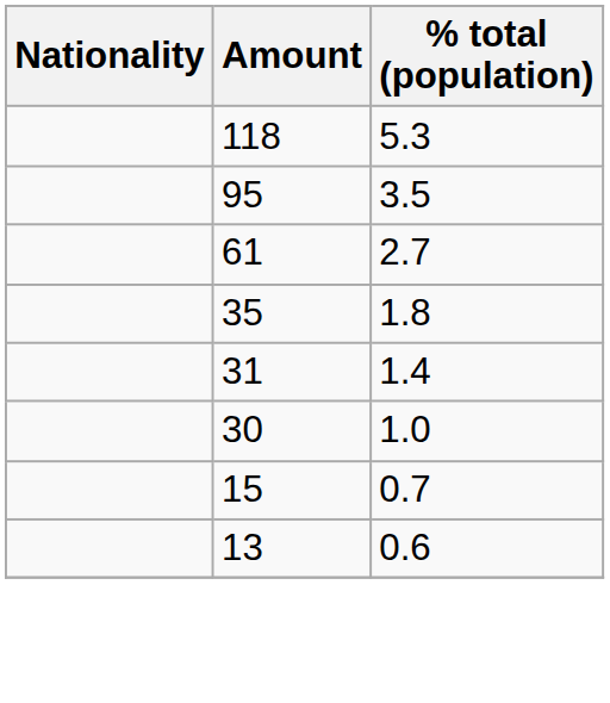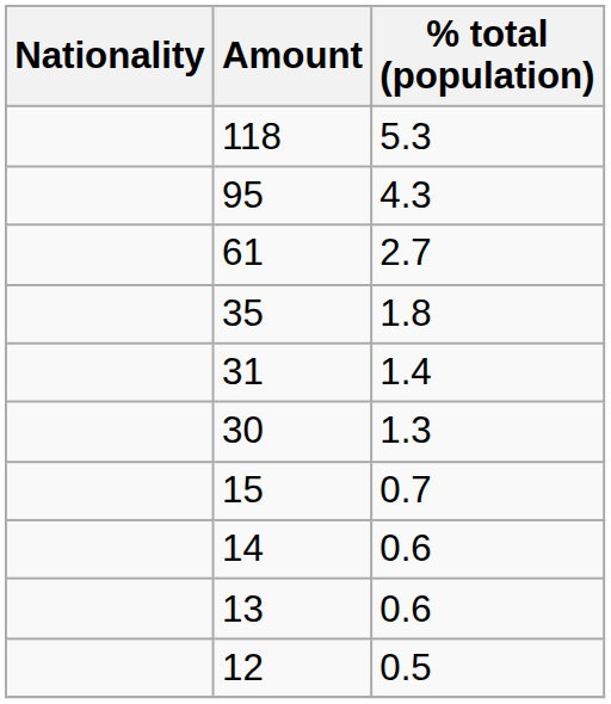 <table class="wikitable floatright">
 <tr>
 <th>Nationality</th>
 <th>Amount</th>
 <th>% total<br>(population)</th>
 </tr>
 <tr>
 <td></td>
 <td>118</td>
 <td>5.3</td>
 </tr>
 <tr>
 <td></td>
 <td>95</td>
-<td>3.5</td>
+<td>4.3</td>
 </tr>
 <tr>
 <td></td>
 <td>61</td>
 <td>2.7</td>
 </tr>
 <tr>
 <td></td>
 <td>35</td>
 <td>1.8</td>
 </tr>
 <tr>
 <td></td>
 <td>31</td>
 <td>1.4</td>
 </tr>
 <tr>
 <td></td>
 <td>30</td>
-<td>1.0</td>
+<td>1.3</td>
 </tr>
 <tr>
 <td></td>
 <td>15</td>
 <td>0.7</td>
 </tr>
 <tr>
 <td></td>
+<td>14</td>
+<td>0.6</td>
+</tr>
+<tr>
+<td></td>
 <td>13</td>
 <td>0.6</td>
 </tr>
 <tr>
+<td></td>
+<td>12</td>
+<td>0.5</td>
+</tr>
+<tr>
 </tr>
 </table>
